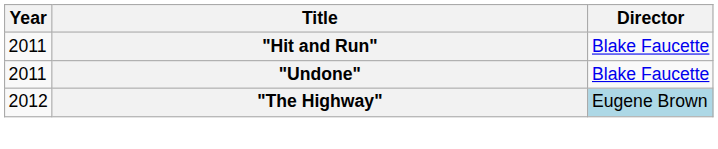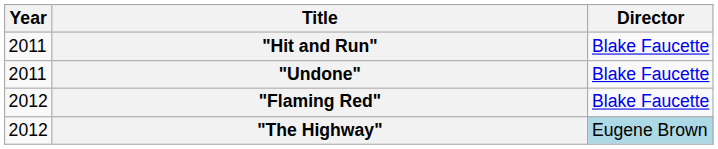 <table class="wikitable plainrowheaders">
 <tr>
 <th>Year</th>
 <th style="width:30em;">Title</th>
 <th>Director</th>
 </tr>
 <tr>
 <td>2011</td>
 <th scope="row">"Hit and Run"</th>
 <td scope="row"><a href='#'>Blake Faucette</a></td>
 </tr>
 <tr>
 <td>2011</td>
 <th scope="row">"Undone"</th>
 <td scope="row"><a href='#'>Blake Faucette</a></td>
 </tr>
 <tr>
 <td>2012</td>
+<th scope="row">"Flaming Red"</th>
+<td scope="row"><a href='#'>Blake Faucette</a></td>
+</tr>
+<tr>
+<td>2012</td>
 <th scope="row">"The Highway"</th>
 <td scope="row" style="background: lightblue;">Eugene Brown</td>
 </tr>
 </table>
